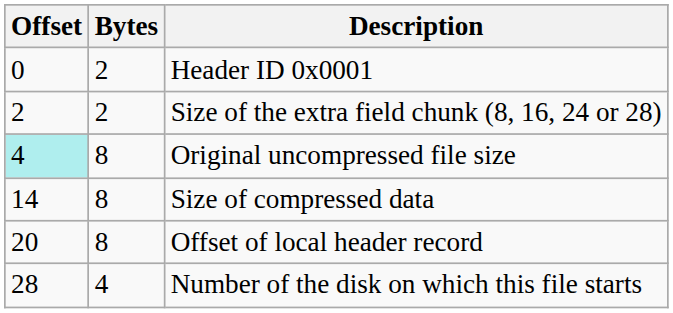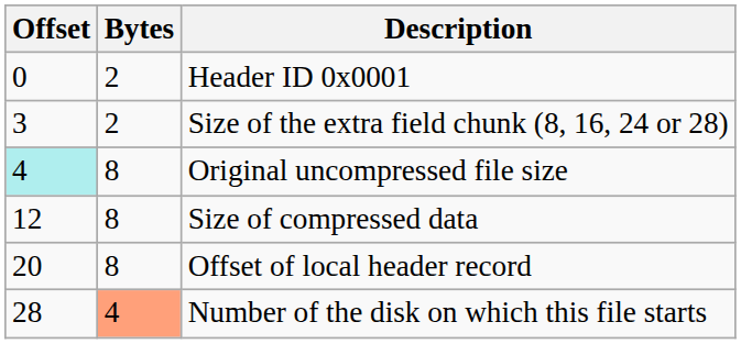 <table class="wikitable">
 <tr>
 <th>Offset</th>
 <th>Bytes</th>
 <th>Description</th>
 </tr>
 <tr>
 <td>0</td>
 <td>2</td>
 <td>Header ID 0x0001</td>
 </tr>
 <tr>
-<td>2</td>
+<td>3</td>
 <td>2</td>
 <td>Size of the extra field chunk (8, 16, 24 or 28)</td>
 </tr>
 <tr>
 <td style="background: paleturquoise;">4</td>
 <td>8</td>
 <td>Original uncompressed file size</td>
 </tr>
 <tr>
-<td>14</td>
+<td>12</td>
 <td>8</td>
 <td>Size of compressed data</td>
 </tr>
 <tr>
 <td>20</td>
 <td>8</td>
 <td>Offset of local header record</td>
 </tr>
 <tr>
 <td>28</td>
-<td>4</td>
+<td style="background: lightsalmon;">4</td>
 <td>Number of the disk on which this file starts</td>
 </tr>
 </table>
